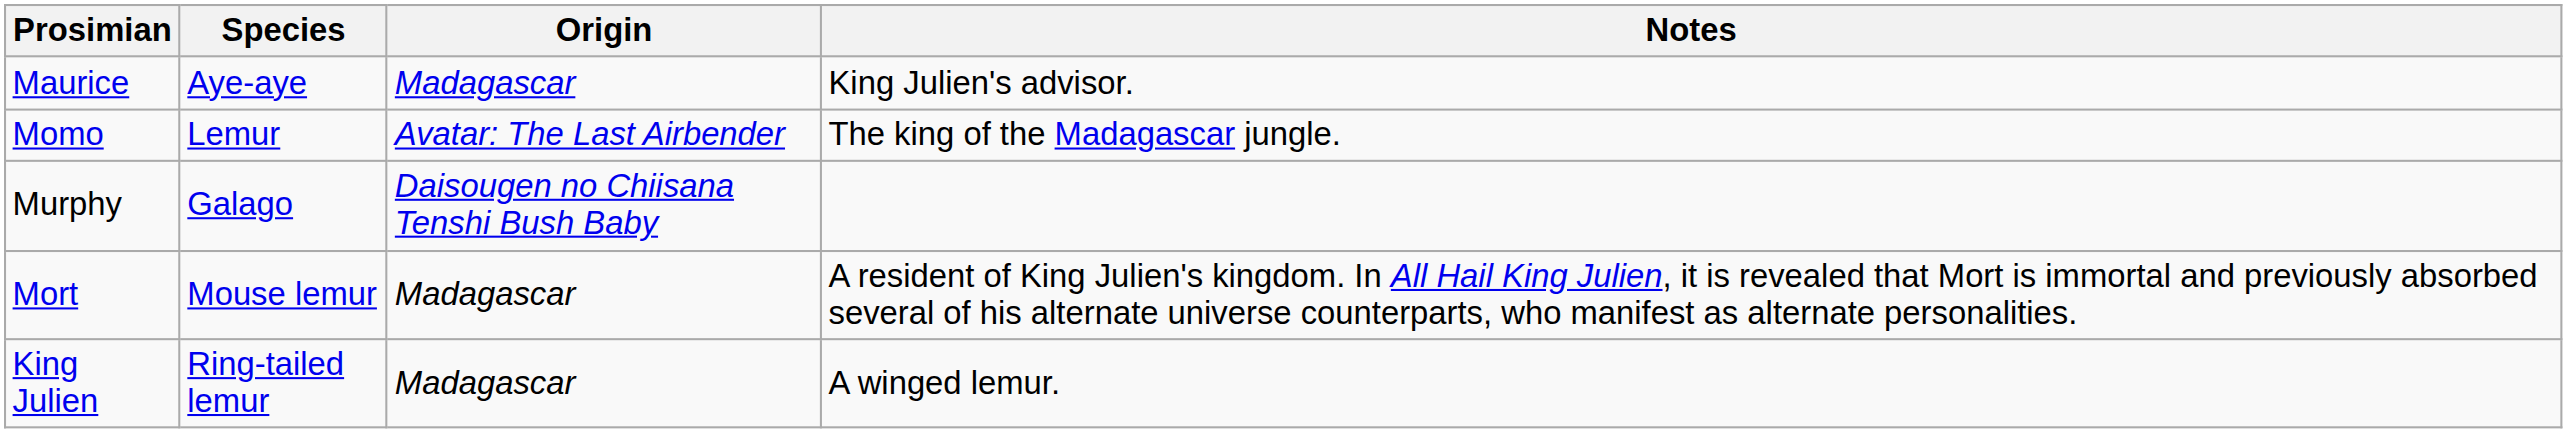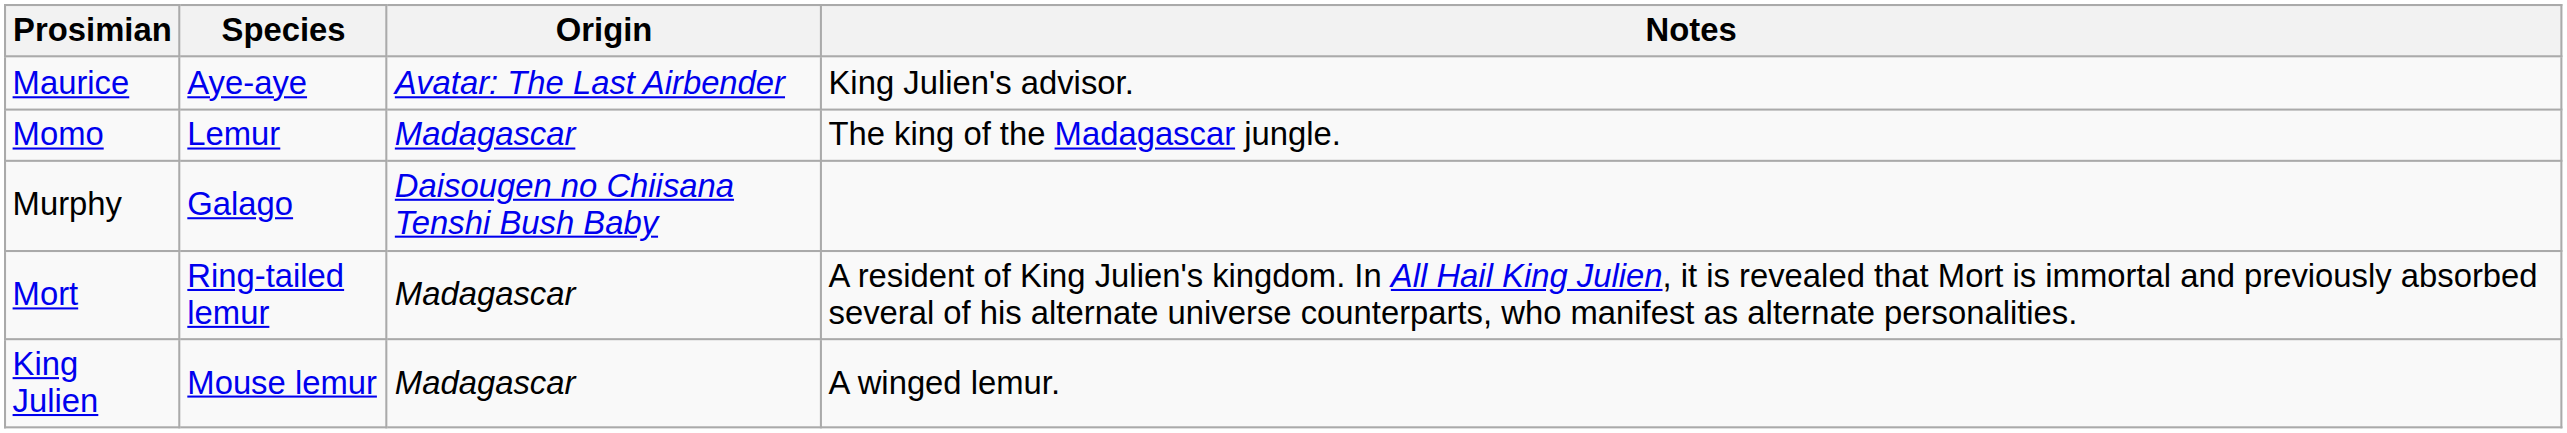 <table class="wikitable sortable">
 <tr>
 <th>Prosimian</th>
 <th>Species</th>
 <th>Origin</th>
 <th>Notes</th>
 </tr>
 <tr>
 <td><a href='#'>Maurice</a></td>
 <td><a href='#'>Aye-aye</a></td>
-<td><em><a href='#'>Madagascar</a></em></td>
+<td><em><a href='#'>Avatar: The Last Airbender</a></em></td>
 <td>King Julien's advisor.</td>
 </tr>
 <tr>
 <td><a href='#'>Momo</a></td>
 <td><a href='#'>Lemur</a></td>
-<td><em><a href='#'>Avatar: The Last Airbender</a></em></td>
+<td><em><a href='#'>Madagascar</a></em></td>
 <td>The king of the <a href='#'>Madagascar</a> jungle.</td>
 </tr>
 <tr>
 <td>Murphy</td>
 <td><a href='#'>Galago</a></td>
 <td><em><a href='#'>Daisougen no Chiisana Tenshi Bush Baby</a></em></td>
 <td></td>
 </tr>
 <tr>
 <td><a href='#'>Mort</a></td>
-<td><a href='#'>Mouse lemur</a></td>
+<td><a href='#'>Ring-tailed lemur</a></td>
 <td><em>Madagascar</em></td>
 <td>A resident of King Julien's kingdom. In <em><a href='#'>All Hail King Julien</a></em>, it is revealed that Mort is immortal and previously absorbed several of his alternate universe counterparts, who manifest as alternate personalities.</td>
 </tr>
 <tr>
 <td><a href='#'>King Julien</a></td>
-<td><a href='#'>Ring-tailed lemur</a></td>
+<td><a href='#'>Mouse lemur</a></td>
 <td><em>Madagascar</em></td>
 <td>A winged lemur.</td>
 </tr>
 </table>
